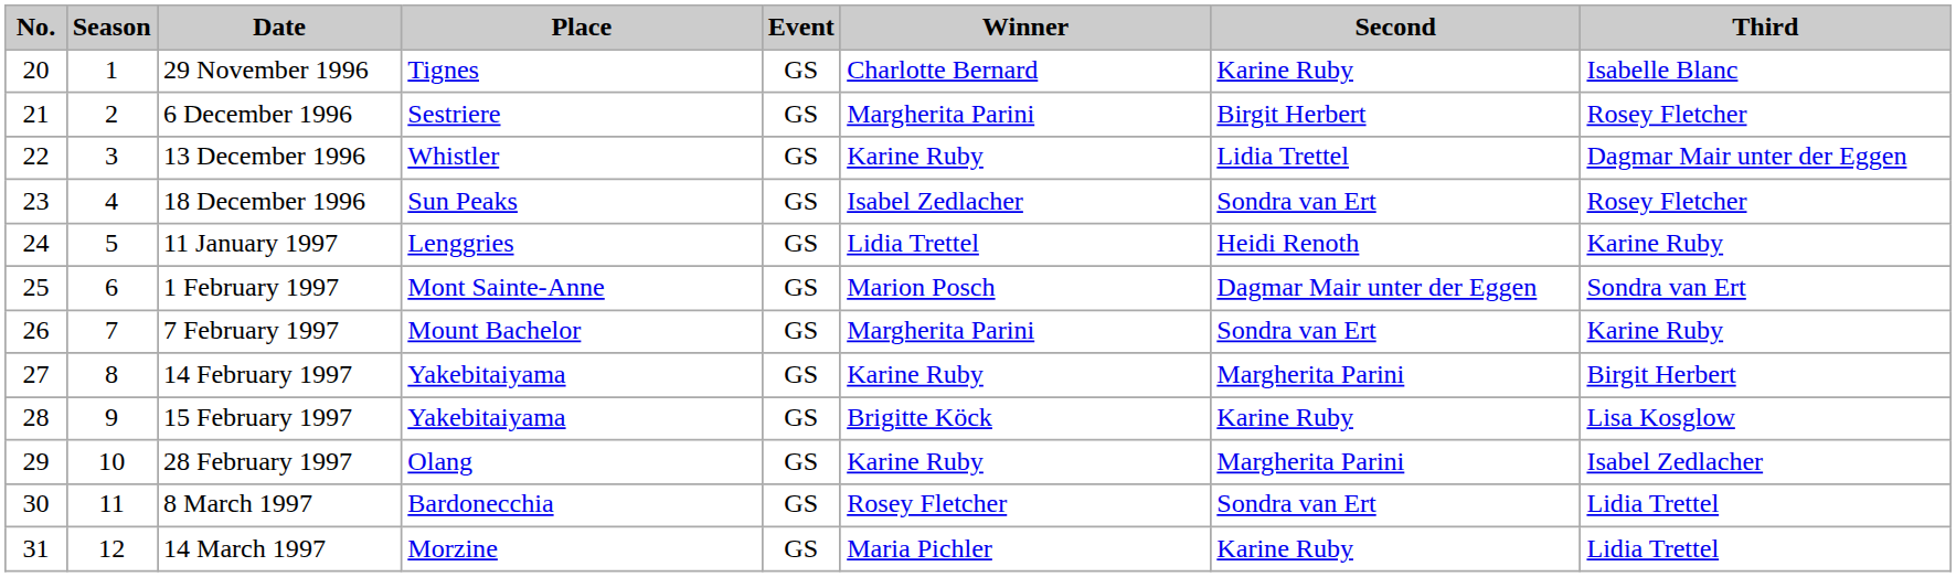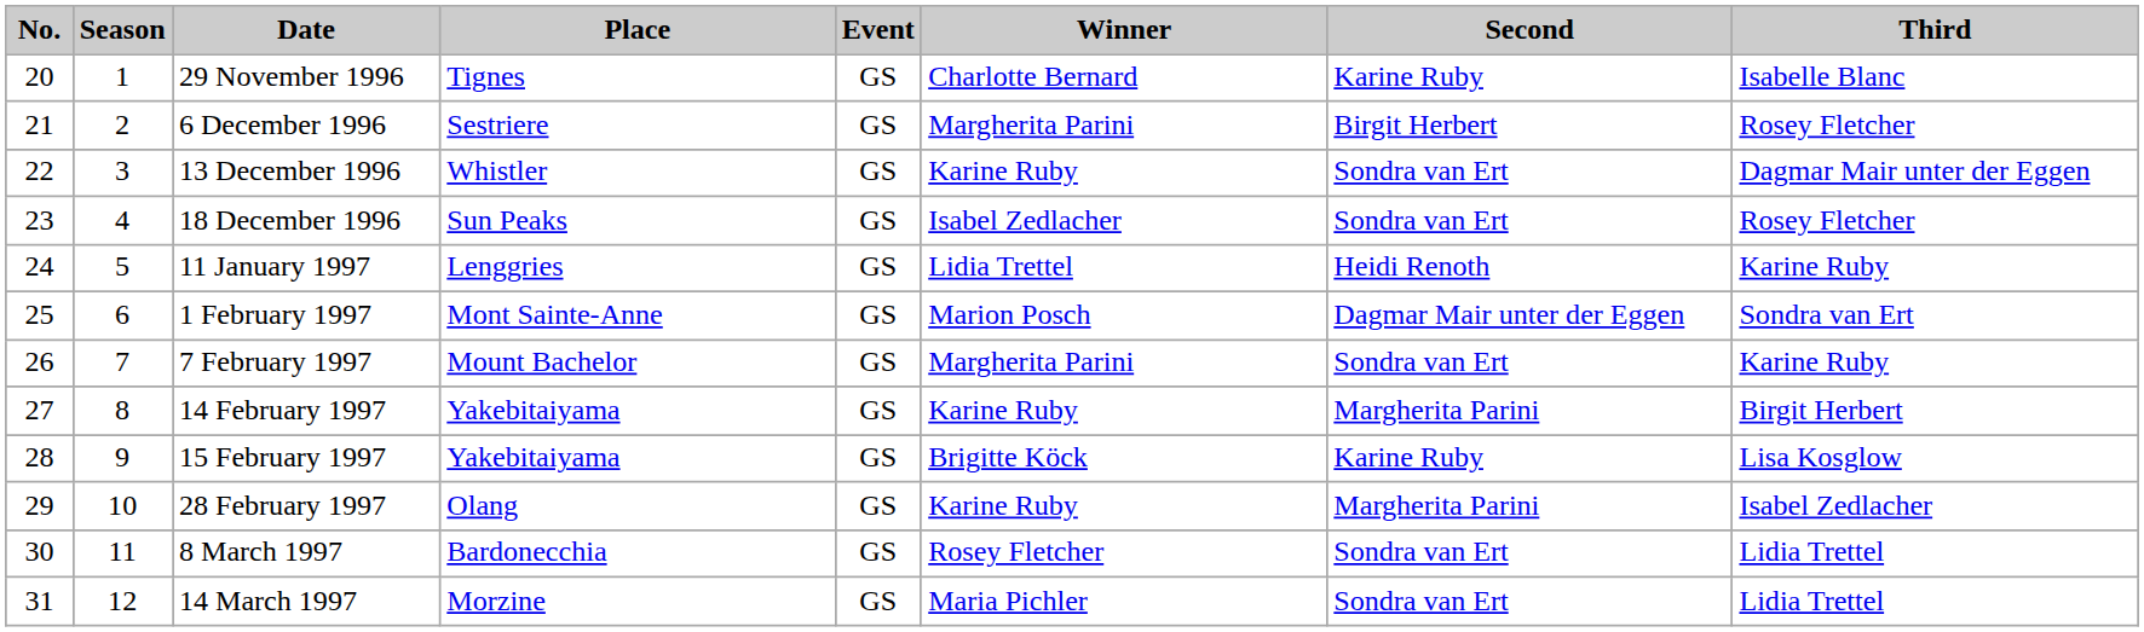 <table class="wikitable plainrowheaders" style="background:#fff; font-size:86%; border:grey solid 1px; border-collapse:collapse;">
 <tr style="background:#ccc; text-align:center;">
 <th scope="col" style="background:#ccc; width:25px;">No.</th>
 <th scope="col" style="background:#ccc; width:30px;">Season</th>
 <th scope="col" style="background:#ccc; width:120px;">Date</th>
 <th scope="col" style="background:#ccc; width:180px;">Place</th>
 <th scope="col" style="background:#ccc; width:15px;">Event</th>
 <th scope="col" style="background:#ccc; width:185px;">Winner</th>
 <th scope="col" style="background:#ccc; width:185px;">Second</th>
 <th scope="col" style="background:#ccc; width:185px;">Third</th>
 </tr>
 <tr>
 <td align=center>20</td>
 <td align=center>1</td>
 <td>29 November 1996</td>
 <td> <a href='#'>Tignes</a></td>
 <td align=center>GS</td>
 <td> <a href='#'>Charlotte Bernard</a></td>
 <td> <a href='#'>Karine Ruby</a></td>
 <td> <a href='#'>Isabelle Blanc</a></td>
 </tr>
 <tr>
 <td align=center>21</td>
 <td align=center>2</td>
 <td>6 December 1996</td>
 <td> <a href='#'>Sestriere</a></td>
 <td align=center>GS</td>
 <td> <a href='#'>Margherita Parini</a></td>
 <td> <a href='#'>Birgit Herbert</a></td>
 <td> <a href='#'>Rosey Fletcher</a></td>
 </tr>
 <tr>
 <td align=center>22</td>
 <td align=center>3</td>
 <td>13 December 1996</td>
 <td> <a href='#'>Whistler</a></td>
 <td align=center>GS</td>
 <td> <a href='#'>Karine Ruby</a></td>
-<td> <a href='#'>Lidia Trettel</a></td>
+<td> <a href='#'>Sondra van Ert</a></td>
 <td> <a href='#'>Dagmar Mair unter der Eggen</a></td>
 </tr>
 <tr>
 <td align=center>23</td>
 <td align=center>4</td>
 <td>18 December 1996</td>
 <td> <a href='#'>Sun Peaks</a></td>
 <td align=center>GS</td>
 <td> <a href='#'>Isabel Zedlacher</a></td>
 <td> <a href='#'>Sondra van Ert</a></td>
 <td> <a href='#'>Rosey Fletcher</a></td>
 </tr>
 <tr>
 <td align=center>24</td>
 <td align=center>5</td>
 <td>11 January 1997</td>
 <td> <a href='#'>Lenggries</a></td>
 <td align=center>GS</td>
 <td> <a href='#'>Lidia Trettel</a></td>
 <td> <a href='#'>Heidi Renoth</a></td>
 <td> <a href='#'>Karine Ruby</a></td>
 </tr>
 <tr>
 <td align=center>25</td>
 <td align=center>6</td>
 <td>1 February 1997</td>
 <td> <a href='#'>Mont Sainte-Anne</a></td>
 <td align=center>GS</td>
 <td> <a href='#'>Marion Posch</a></td>
 <td> <a href='#'>Dagmar Mair unter der Eggen</a></td>
 <td> <a href='#'>Sondra van Ert</a></td>
 </tr>
 <tr>
 <td align=center>26</td>
 <td align=center>7</td>
 <td>7 February 1997</td>
 <td> <a href='#'>Mount Bachelor</a></td>
 <td align=center>GS</td>
 <td> <a href='#'>Margherita Parini</a></td>
 <td> <a href='#'>Sondra van Ert</a></td>
 <td> <a href='#'>Karine Ruby</a></td>
 </tr>
 <tr>
 <td align=center>27</td>
 <td align=center>8</td>
 <td>14 February 1997</td>
 <td> <a href='#'>Yakebitaiyama</a></td>
 <td align=center>GS</td>
 <td> <a href='#'>Karine Ruby</a></td>
 <td> <a href='#'>Margherita Parini</a></td>
 <td> <a href='#'>Birgit Herbert</a></td>
 </tr>
 <tr>
 <td align=center>28</td>
 <td align=center>9</td>
 <td>15 February 1997</td>
 <td> <a href='#'>Yakebitaiyama</a></td>
 <td align=center>GS</td>
 <td> <a href='#'>Brigitte Köck</a></td>
 <td> <a href='#'>Karine Ruby</a></td>
 <td> <a href='#'>Lisa Kosglow</a></td>
 </tr>
 <tr>
 <td align=center>29</td>
 <td align=center>10</td>
 <td>28 February 1997</td>
 <td> <a href='#'>Olang</a></td>
 <td align=center>GS</td>
 <td> <a href='#'>Karine Ruby</a></td>
 <td> <a href='#'>Margherita Parini</a></td>
 <td> <a href='#'>Isabel Zedlacher</a></td>
 </tr>
 <tr>
 <td align=center>30</td>
 <td align=center>11</td>
 <td>8 March 1997</td>
 <td> <a href='#'>Bardonecchia</a></td>
 <td align=center>GS</td>
 <td> <a href='#'>Rosey Fletcher</a></td>
 <td> <a href='#'>Sondra van Ert</a></td>
 <td> <a href='#'>Lidia Trettel</a></td>
 </tr>
 <tr>
 <td align=center>31</td>
 <td align=center>12</td>
 <td>14 March 1997</td>
 <td> <a href='#'>Morzine</a></td>
 <td align=center>GS</td>
 <td> <a href='#'>Maria Pichler</a></td>
-<td> <a href='#'>Karine Ruby</a></td>
+<td> <a href='#'>Sondra van Ert</a></td>
 <td> <a href='#'>Lidia Trettel</a></td>
 </tr>
 </table>
